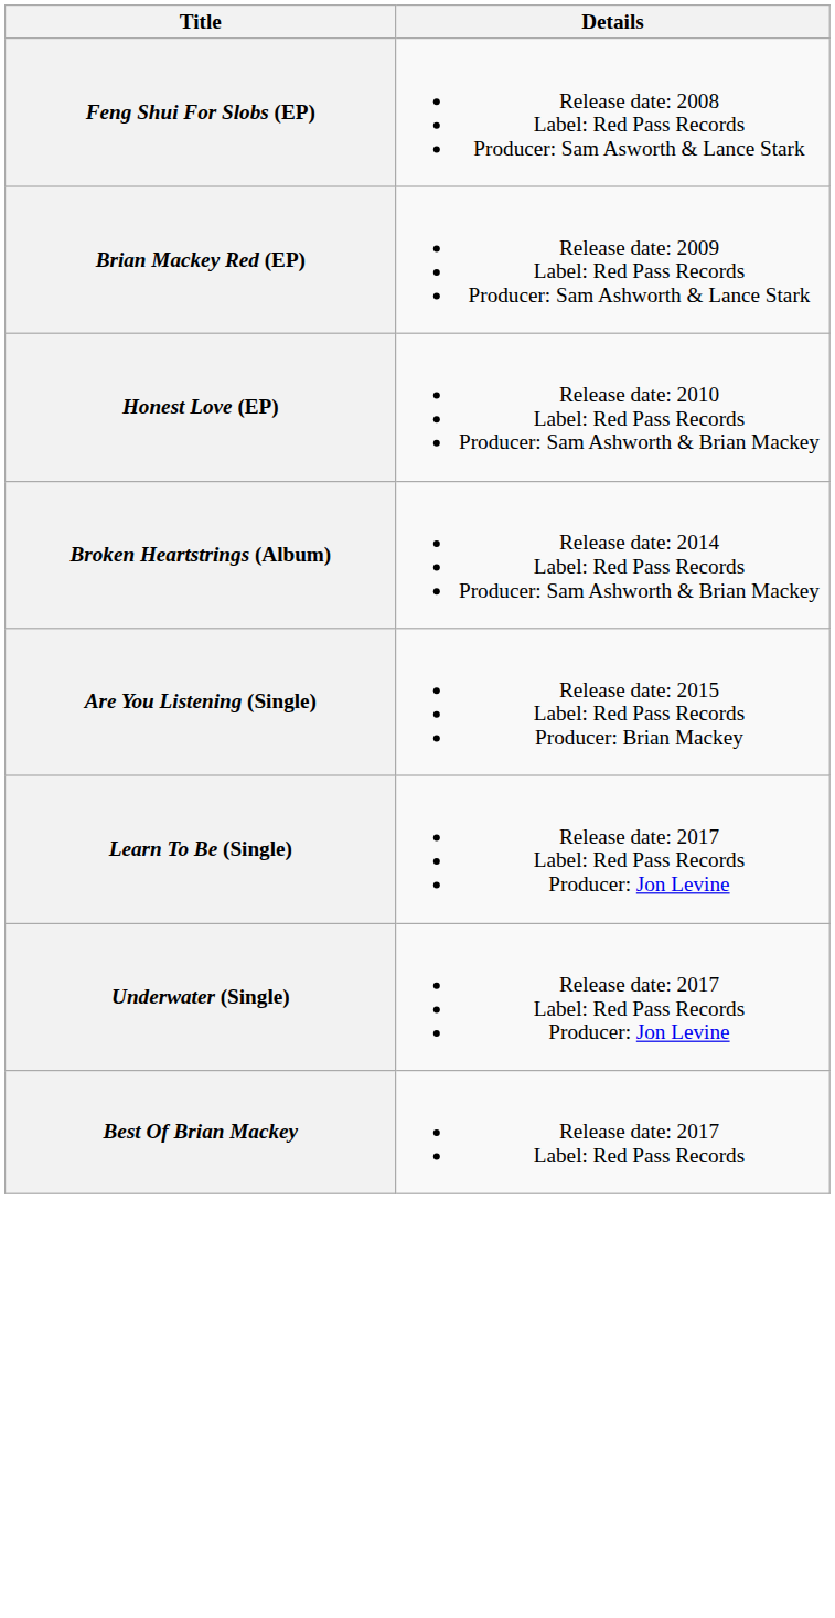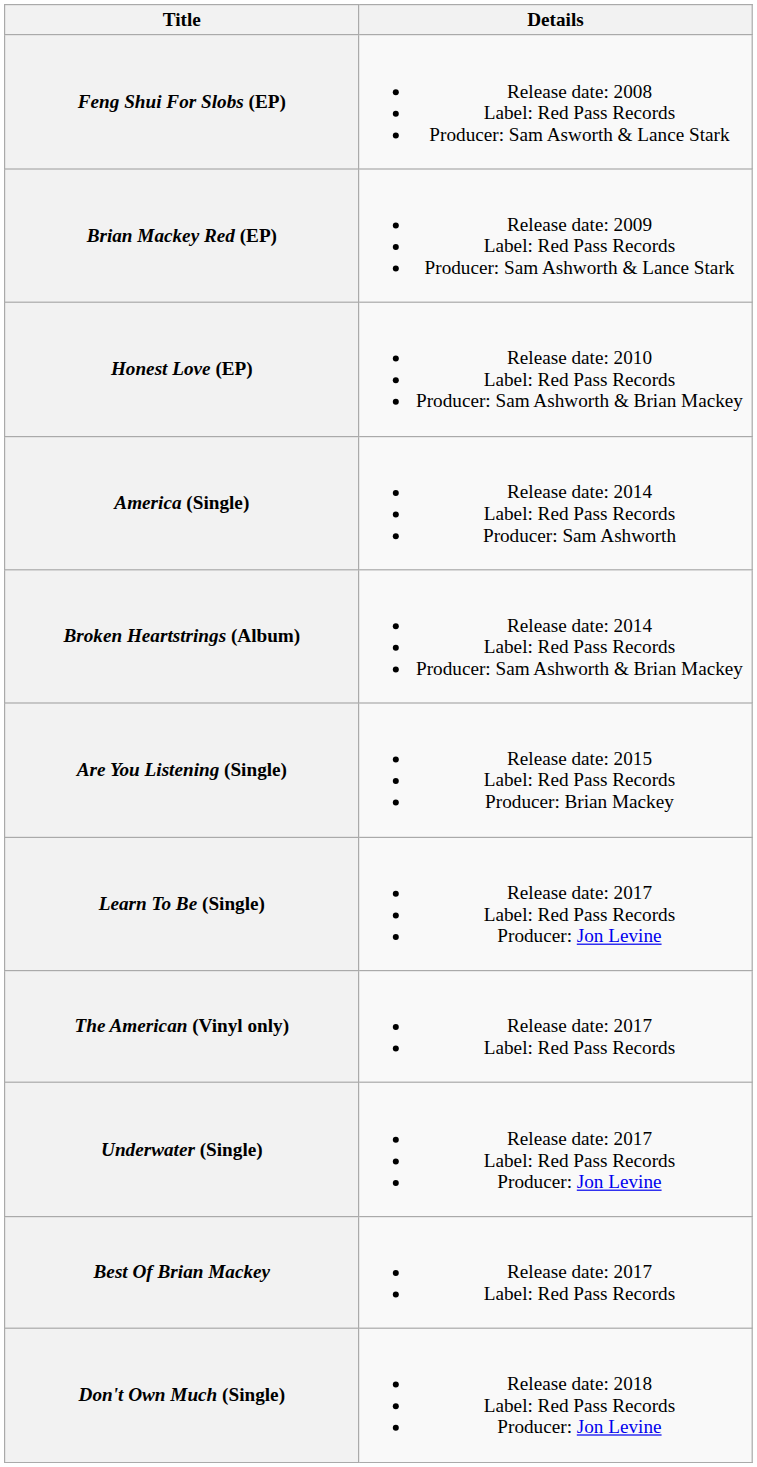 <table class="wikitable plainrowheaders" style="text-align:center;">
 <tr>
 <th style="width:18em;">Title</th>
 <th style="width:20em;">Details</th>
 </tr>
 <tr>
 <th scope="row"><em>Feng Shui For Slobs</em> (EP)</th>
 <td><br><ul><li>Release date: 2008</li><li>Label: Red Pass Records</li><li>Producer: Sam Asworth & Lance Stark</li></ul></td>
 </tr>
 <tr>
 <th scope="row"><em>Brian Mackey Red</em> (EP)</th>
 <td><br><ul><li>Release date: 2009</li><li>Label: Red Pass Records</li><li>Producer: Sam Ashworth & Lance Stark</li></ul></td>
 </tr>
 <tr>
 <th scope="row"><em>Honest Love</em> (EP)</th>
 <td><br><ul><li>Release date: 2010</li><li>Label: Red Pass Records</li><li>Producer: Sam Ashworth & Brian Mackey</li></ul></td>
 </tr>
 <tr>
+<th scope="row"><em>America</em> (Single)</th>
+<td><br><ul><li>Release date: 2014</li><li>Label: Red Pass Records</li><li>Producer: Sam Ashworth</li></ul></td>
+</tr>
+<tr>
 <th scope="row"><em>Broken Heartstrings</em> (Album)</th>
 <td><br><ul><li>Release date: 2014</li><li>Label: Red Pass Records</li><li>Producer: Sam Ashworth & Brian Mackey</li></ul></td>
 </tr>
 <tr>
 <th scope="row"><em>Are You Listening</em> (Single)</th>
 <td><br><ul><li>Release date: 2015</li><li>Label: Red Pass Records</li><li>Producer: Brian Mackey</li></ul></td>
 </tr>
 <tr>
 <th scope="row"><em>Learn To Be</em> (Single)</th>
 <td><br><ul><li>Release date: 2017</li><li>Label: Red Pass Records</li><li>Producer: <a href='#'>Jon Levine</a></li></ul></td>
 </tr>
 <tr>
+<th scope="row"><em>The American</em> (Vinyl only)</th>
+<td><br><ul><li>Release date: 2017</li><li>Label: Red Pass Records</li></ul></td>
+</tr>
+<tr>
 <th scope="row"><em>Underwater</em> (Single)</th>
 <td><br><ul><li>Release date: 2017</li><li>Label: Red Pass Records</li><li>Producer: <a href='#'>Jon Levine</a></li></ul></td>
 </tr>
 <tr>
 <th scope="row"><em>Best Of Brian Mackey</em></th>
 <td><br><ul><li>Release date: 2017</li><li>Label: Red Pass Records</li></ul></td>
 </tr>
+<tr>
+<th scope="row"><em>Don't Own Much</em> (Single)</th>
+<td><br><ul><li>Release date: 2018</li><li>Label: Red Pass Records</li><li>Producer: <a href='#'>Jon Levine</a></li></ul></td>
+</tr>
 </table>
